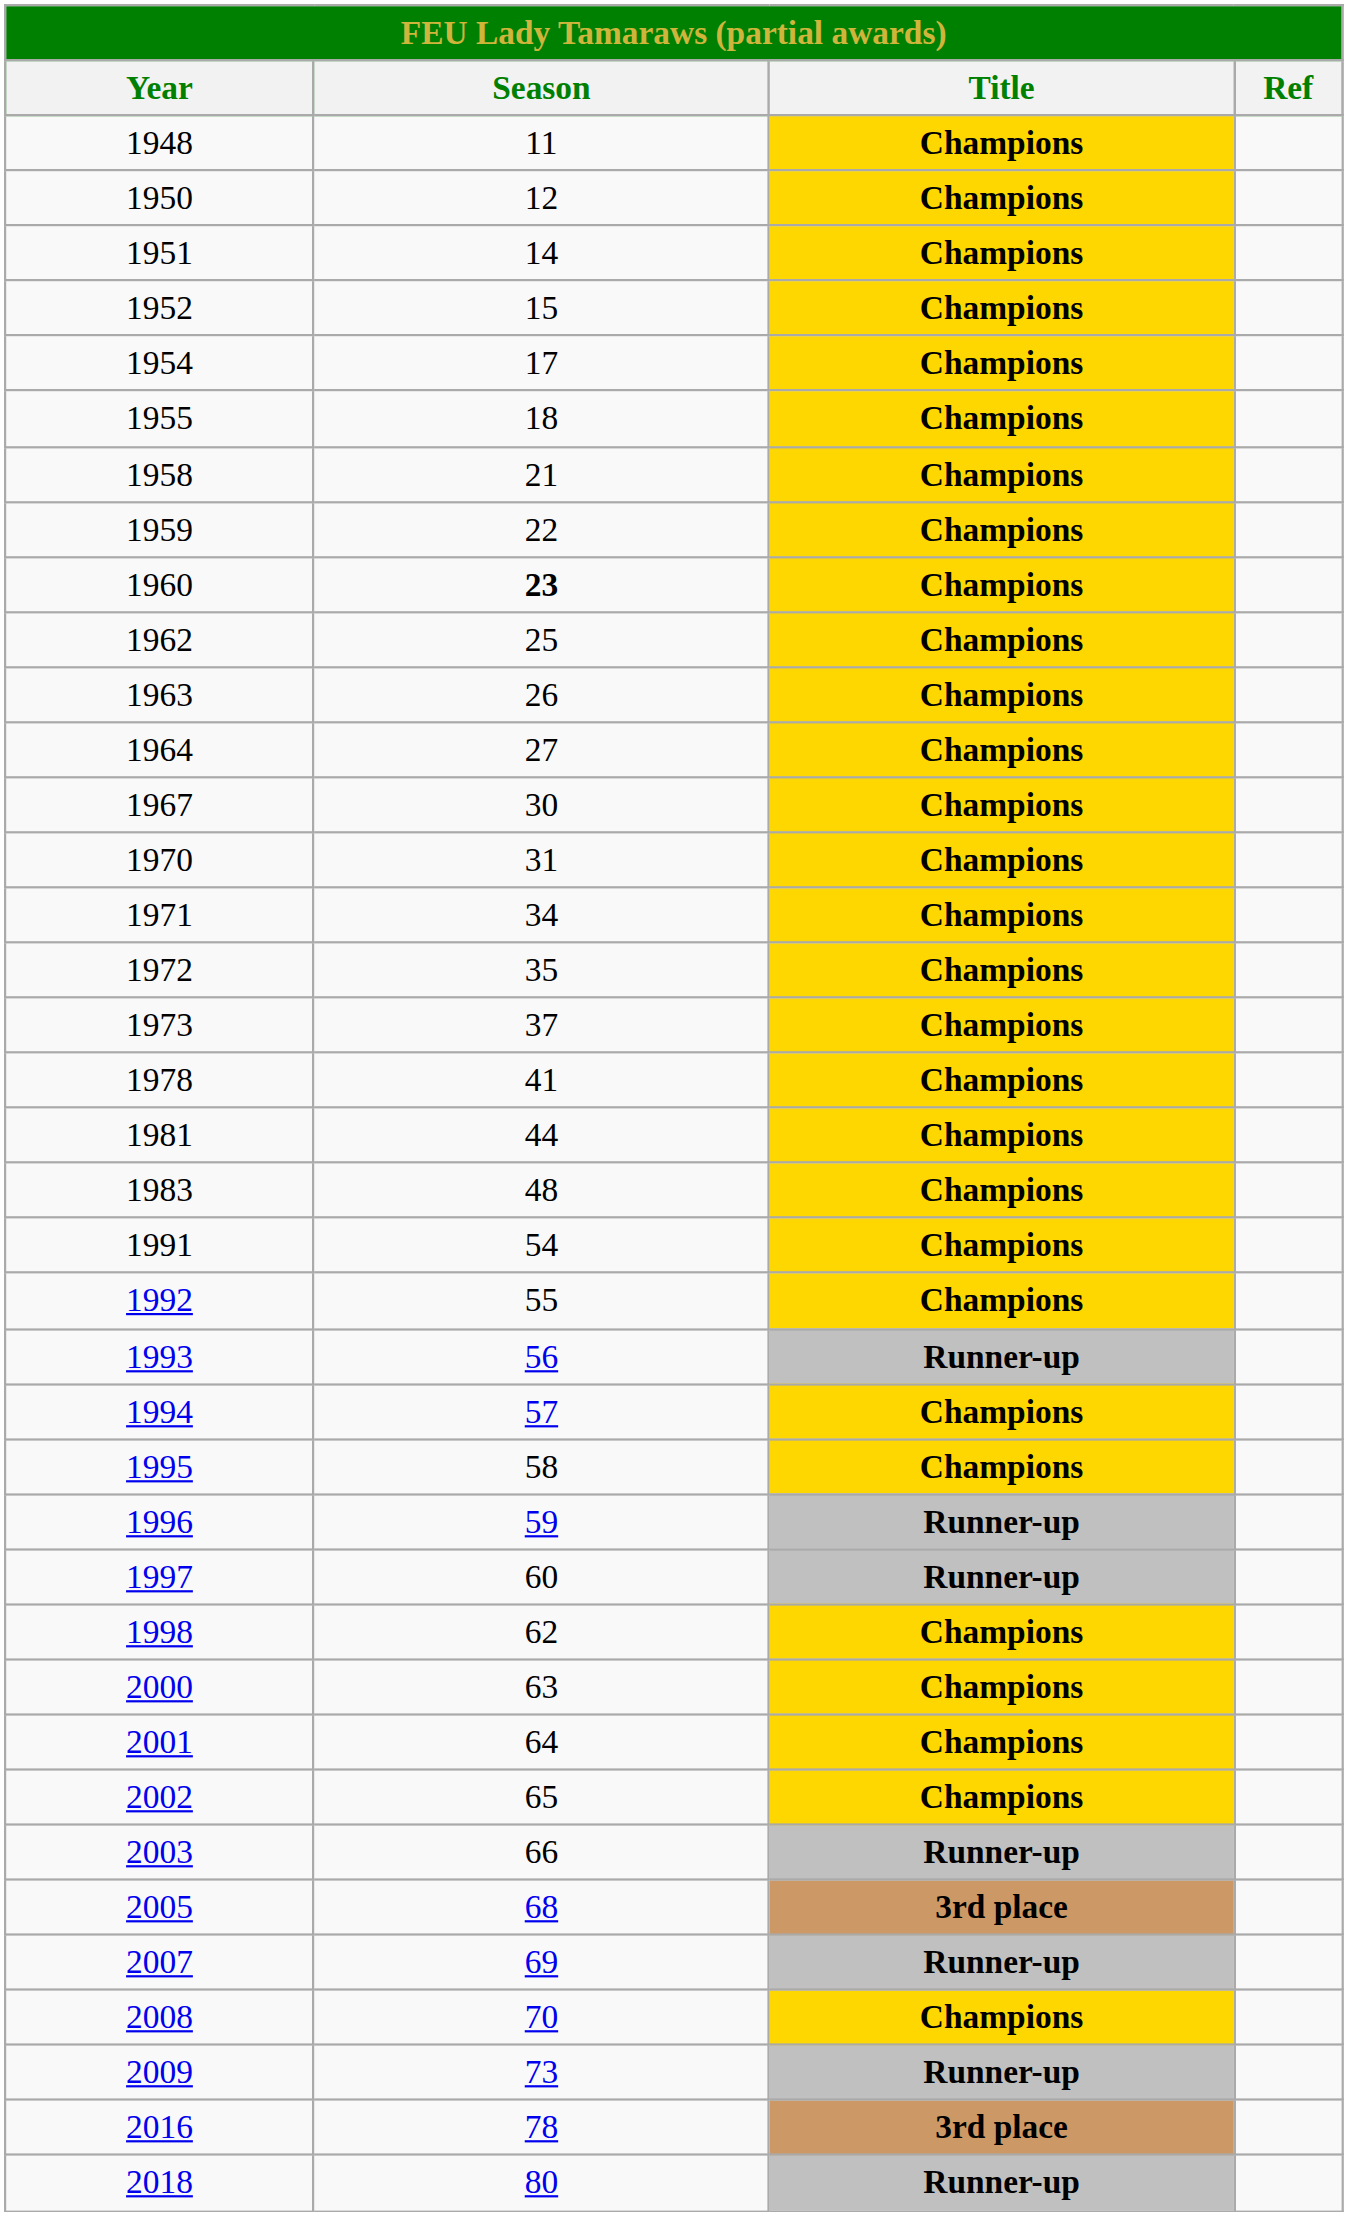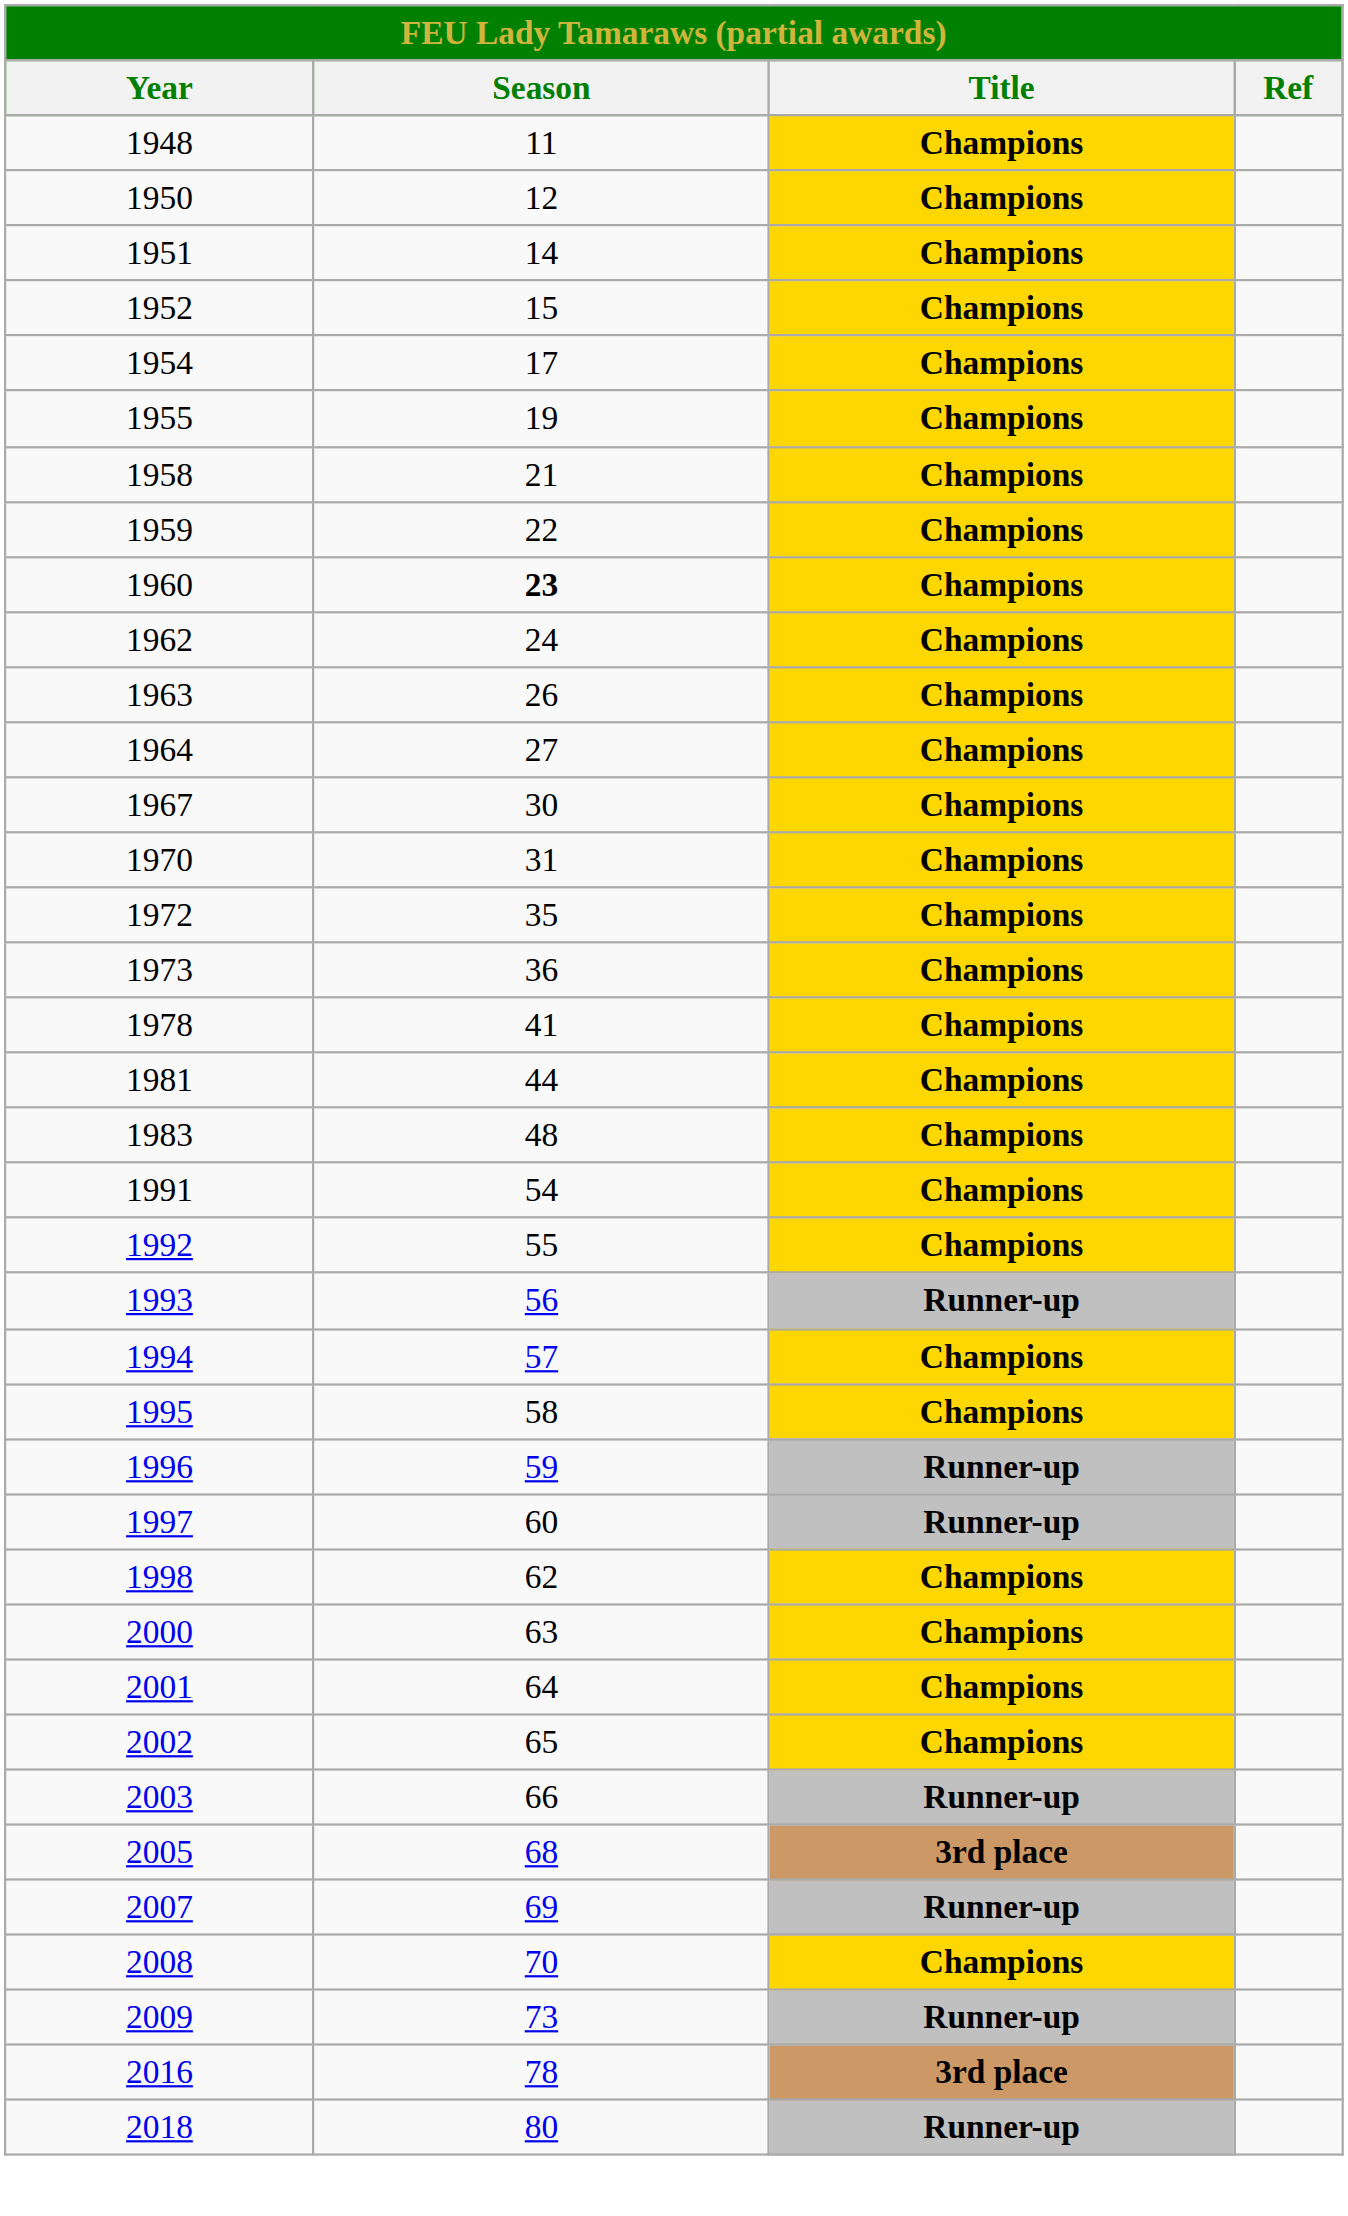 <table class="wikitable sortable" style="font-size:95%; text-align:left;">
 <tr>
 <th colspan="4" style= "background: green; color: #CFB53B; text-align: center"><strong>FEU Lady Tamaraws (partial awards)</strong></th>
 </tr>
 <tr style="background: green; color: green">
 <th style= "align=center; width:10em;">Year</th>
 <th style= "align=center;width:15em;">Season</th>
 <th style= "align=center; width:15em;">Title</th>
 <th style= "align=center; width:3em;">Ref</th>
 </tr>
 <tr align=center>
 <td>1948</td>
 <td>11</td>
 <td style="background:gold;"><strong>Champions</strong></td>
 <td></td>
 </tr>
 <tr align=center>
 <td>1950</td>
 <td>12</td>
 <td style="background:gold;"><strong>Champions</strong></td>
 <td></td>
 </tr>
 <tr align=center>
 <td>1951</td>
 <td>14</td>
 <td style="background:gold;"><strong>Champions</strong></td>
 <td></td>
 </tr>
 <tr align=center>
 <td>1952</td>
 <td>15</td>
 <td style="background:gold;"><strong>Champions</strong></td>
 <td></td>
 </tr>
 <tr align=center>
 <td>1954</td>
 <td>17</td>
 <td style="background:gold;"><strong>Champions</strong></td>
 <td></td>
 </tr>
 <tr align=center>
 <td>1955</td>
-<td>18</td>
+<td>19</td>
 <td style="background:gold;"><strong>Champions</strong></td>
 <td></td>
 </tr>
 <tr align=center>
 <td>1958</td>
 <td>21</td>
 <td style="background:gold;"><strong>Champions</strong></td>
 <td></td>
 </tr>
 <tr align=center>
 <td>1959</td>
 <td>22</td>
 <td style="background:gold;"><strong>Champions</strong></td>
 <td></td>
 </tr>
 <tr align=center>
 <td>1960</td>
 <td><strong>23</strong></td>
 <td style="background:gold;"><strong>Champions</strong></td>
 <td></td>
 </tr>
 <tr align=center>
 <td>1962</td>
-<td>25</td>
+<td>24</td>
 <td style="background:gold;"><strong>Champions</strong></td>
 <td></td>
 </tr>
 <tr align=center>
 <td>1963</td>
 <td>26</td>
 <td style="background:gold;"><strong>Champions</strong></td>
 <td></td>
 </tr>
 <tr align=center>
 <td>1964</td>
 <td>27</td>
 <td style="background:gold;"><strong>Champions</strong></td>
 <td></td>
 </tr>
 <tr align=center>
 <td>1967</td>
 <td>30</td>
 <td style="background:gold;"><strong>Champions</strong></td>
 <td></td>
 </tr>
 <tr align=center>
 <td>1970</td>
 <td>31</td>
 <td style="background:gold;"><strong>Champions</strong></td>
 <td></td>
 </tr>
 <tr align=center>
-<td>1971</td>
-<td>34</td>
-<td style="background:gold;"><strong>Champions</strong></td>
-<td></td>
-</tr>
-<tr align=center>
 <td>1972</td>
 <td>35</td>
 <td style="background:gold;"><strong>Champions</strong></td>
 <td></td>
 </tr>
 <tr align=center>
 <td>1973</td>
-<td>37</td>
+<td>36</td>
 <td style="background:gold;"><strong>Champions</strong></td>
 <td></td>
 </tr>
 <tr align=center>
 <td>1978</td>
 <td>41</td>
 <td style="background:gold;"><strong>Champions</strong></td>
 <td></td>
 </tr>
 <tr align=center>
 <td>1981</td>
 <td>44</td>
 <td style="background:gold;"><strong>Champions</strong></td>
 <td></td>
 </tr>
 <tr align=center>
 <td>1983</td>
 <td>48</td>
 <td style="background:gold;"><strong>Champions</strong></td>
 <td></td>
 </tr>
 <tr align=center>
 <td>1991</td>
 <td>54</td>
 <td style="background:gold;"><strong>Champions</strong></td>
 <td></td>
 </tr>
 <tr align=center>
 <td><a href='#'>1992</a></td>
 <td>55</td>
 <td style="background:gold;"><strong>Champions</strong></td>
 <td></td>
 </tr>
 <tr align=center>
 <td><a href='#'>1993</a></td>
 <td><a href='#'>56</a></td>
 <td style="background: silver;"><strong>Runner-up</strong></td>
 <td></td>
 </tr>
 <tr align=center>
 <td><a href='#'>1994</a></td>
 <td><a href='#'>57</a></td>
 <td style="background:gold;"><strong>Champions</strong></td>
 <td></td>
 </tr>
 <tr align=center>
 <td><a href='#'>1995</a></td>
 <td>58</td>
 <td style="background:gold;"><strong>Champions</strong></td>
 <td></td>
 </tr>
 <tr align=center>
 <td><a href='#'>1996</a></td>
 <td><a href='#'>59</a></td>
 <td style="background: silver;"><strong>Runner-up</strong></td>
 <td></td>
 </tr>
 <tr align=center>
 <td><a href='#'>1997</a></td>
 <td>60</td>
 <td style="background: silver;"><strong>Runner-up</strong></td>
 <td></td>
 </tr>
 <tr align=center>
 <td><a href='#'>1998</a></td>
 <td>62</td>
 <td style="background:gold;"><strong>Champions</strong></td>
 <td></td>
 </tr>
 <tr align=center>
 <td><a href='#'>2000</a></td>
 <td>63</td>
 <td style="background:gold;"><strong>Champions</strong></td>
 <td></td>
 </tr>
 <tr align=center>
 <td><a href='#'>2001</a></td>
 <td>64</td>
 <td style="background:gold;"><strong>Champions</strong></td>
 <td></td>
 </tr>
 <tr align=center>
 <td><a href='#'>2002</a></td>
 <td>65</td>
 <td style="background:gold;"><strong>Champions</strong></td>
 <td></td>
 </tr>
 <tr align=center>
 <td><a href='#'>2003</a></td>
 <td>66</td>
 <td style="background: silver;"><strong>Runner-up</strong></td>
 <td></td>
 </tr>
 <tr align=center>
 <td><a href='#'>2005</a></td>
 <td><a href='#'>68</a></td>
 <td style="background: #c96;"><strong>3rd place</strong></td>
 <td></td>
 </tr>
 <tr align=center>
 <td><a href='#'>2007</a></td>
 <td><a href='#'>69</a></td>
 <td style="background: silver;"><strong>Runner-up</strong></td>
 <td></td>
 </tr>
 <tr align=center>
 <td><a href='#'>2008</a></td>
 <td><a href='#'>70</a></td>
 <td style="background:gold;"><strong>Champions</strong></td>
 <td></td>
 </tr>
 <tr align=center>
 <td><a href='#'>2009</a></td>
 <td><a href='#'>73</a></td>
 <td style="background: silver;"><strong>Runner-up</strong></td>
 <td></td>
 </tr>
 <tr align=center>
 <td><a href='#'>2016</a></td>
 <td><a href='#'>78</a></td>
 <td style="background: #c96;"><strong>3rd place</strong></td>
 <td></td>
 </tr>
 <tr align=center>
 <td><a href='#'>2018</a></td>
 <td><a href='#'>80</a></td>
 <td style="background: silver;"><strong>Runner-up</strong></td>
 <td></td>
 </tr>
 </table>
